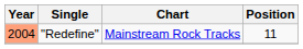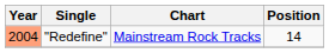 <table class="wikitable">
 <tr>
 <th>Year</th>
 <th>Single</th>
 <th>Chart</th>
 <th>Position</th>
 </tr>
 <tr>
 <td style="background: lightsalmon;">2004</td>
 <td>"Redefine"</td>
 <td><a href='#'>Mainstream Rock Tracks</a></td>
-<td align="center">11</td>
+<td align="center">14</td>
 </tr>
 <tr>
 </tr>
 </table>
